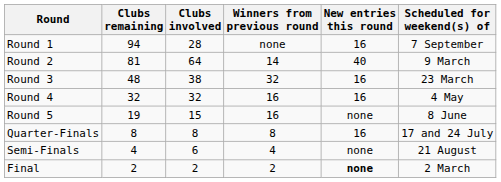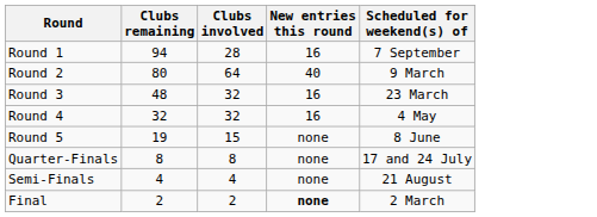 <table class="wikitable">
 <tr>
 <th>Round</th>
 <th>Clubs<br>remaining</th>
 <th>Clubs<br>involved</th>
-<th>Winners from<br>previous round</th>
 <th>New entries<br>this round</th>
 <th>Scheduled for<br>weekend(s) of</th>
 </tr>
 <tr>
 <td>Round 1</td>
 <td style="text-align:center;">94</td>
 <td style="text-align:center;">28</td>
-<td style="text-align:center;">none</td>
 <td style="text-align:center;">16</td>
 <td style="text-align:center;">7 September</td>
 </tr>
 <tr>
 <td>Round 2</td>
-<td style="text-align:center;">81</td>
+<td style="text-align:center;">80</td>
 <td style="text-align:center;">64</td>
-<td style="text-align:center;">14</td>
 <td style="text-align:center;">40</td>
 <td style="text-align:center;">9 March</td>
 </tr>
 <tr>
 <td>Round 3</td>
 <td style="text-align:center;">48</td>
-<td style="text-align:center;">38</td>
 <td style="text-align:center;">32</td>
 <td style="text-align:center;">16</td>
 <td style="text-align:center;">23 March</td>
 </tr>
 <tr>
 <td>Round 4</td>
 <td style="text-align:center;">32</td>
 <td style="text-align:center;">32</td>
 <td style="text-align:center;">16</td>
-<td style="text-align:center;">16</td>
 <td style="text-align:center;">4 May</td>
 </tr>
 <tr>
 <td>Round 5</td>
 <td style="text-align:center;">19</td>
 <td style="text-align:center;">15</td>
-<td style="text-align:center;">16</td>
 <td style="text-align:center;">none</td>
 <td style="text-align:center;">8 June</td>
 </tr>
 <tr>
 <td>Quarter-Finals</td>
 <td style="text-align:center;">8</td>
 <td style="text-align:center;">8</td>
-<td style="text-align:center;">8</td>
-<td style="text-align:center;">16</td>
+<td style="text-align:center;">none</td>
 <td style="text-align:center;">17 and 24 July</td>
 </tr>
 <tr>
 <td>Semi-Finals</td>
 <td style="text-align:center;">4</td>
-<td style="text-align:center;">6</td>
 <td style="text-align:center;">4</td>
 <td style="text-align:center;">none</td>
 <td style="text-align:center;">21 August</td>
 </tr>
 <tr>
 <td>Final</td>
 <td style="text-align:center;">2</td>
 <td style="text-align:center;">2</td>
-<td style="text-align:center;">2</td>
 <td style="text-align:center;"><strong>none</strong></td>
 <td style="text-align:center;">2 March</td>
 </tr>
 </table>
